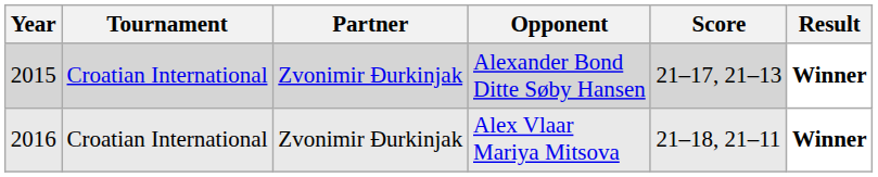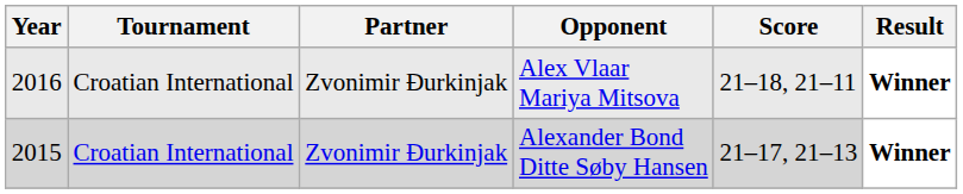 <table class="sortable wikitable" style="font-size: 90%;">
 <tr>
 <th>Year</th>
 <th>Tournament</th>
 <th>Partner</th>
 <th>Opponent</th>
 <th>Score</th>
 <th>Result</th>
 </tr>
+<tr style="background:#E9E9E9">
+<td align="center">2016</td>
+<td align="left">Croatian International</td>
+<td align="left"> Zvonimir Đurkinjak</td>
+<td align="left"> <a href='#'>Alex Vlaar</a><br> <a href='#'>Mariya Mitsova</a></td>
+<td align="left">21–18, 21–11</td>
+<td style="text-align:left; background:white"> <strong>Winner</strong></td>
+</tr>
 <tr style="background:#D5D5D5">
 <td align="center">2015</td>
 <td align="left"><a href='#'>Croatian International</a></td>
 <td align="left"> <a href='#'>Zvonimir Đurkinjak</a></td>
 <td align="left"> <a href='#'>Alexander Bond</a><br> <a href='#'>Ditte Søby Hansen</a></td>
 <td align="left">21–17, 21–13</td>
 <td style="text-align:left; background:white"> <strong>Winner</strong></td>
 </tr>
-<tr style="background:#E9E9E9">
-<td align="center">2016</td>
-<td align="left">Croatian International</td>
-<td align="left"> Zvonimir Đurkinjak</td>
-<td align="left"> <a href='#'>Alex Vlaar</a><br> <a href='#'>Mariya Mitsova</a></td>
-<td align="left">21–18, 21–11</td>
-<td style="text-align:left; background:white"> <strong>Winner</strong></td>
-</tr>
 </table>
